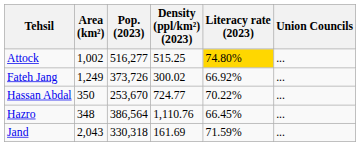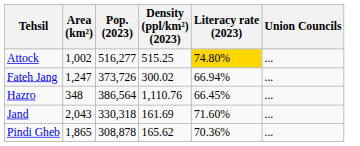 <table class="wikitable sortable static-row-numbers static-row-header-hash">
 <tr>
 <th>Tehsil</th>
 <th>Area<br>(km²)</th>
 <th>Pop.<br>(2023)</th>
 <th>Density<br>(ppl/km²)<br>(2023)</th>
 <th>Literacy rate<br>(2023)</th>
 <th>Union Councils</th>
 </tr>
 <tr>
 <td><a href='#'>Attock</a></td>
 <td>1,002</td>
 <td>516,277</td>
 <td>515.25</td>
 <td style="background: gold;">74.80%</td>
 <td>...</td>
 </tr>
 <tr>
 <td><a href='#'>Fateh Jang</a></td>
-<td>1,249</td>
+<td>1,247</td>
 <td>373,726</td>
 <td>300.02</td>
-<td>66.92%</td>
-<td>...</td>
-</tr>
-<tr>
-<td><a href='#'>Hassan Abdal</a></td>
-<td>350</td>
-<td>253,670</td>
-<td>724.77</td>
-<td>70.22%</td>
+<td>66.94%</td>
 <td>...</td>
 </tr>
 <tr>
 <td><a href='#'>Hazro</a></td>
 <td>348</td>
 <td>386,564</td>
 <td>1,110.76</td>
 <td>66.45%</td>
 <td>...</td>
 </tr>
 <tr>
 <td><a href='#'>Jand</a></td>
 <td>2,043</td>
 <td>330,318</td>
 <td>161.69</td>
-<td>71.59%</td>
+<td>71.60%</td>
+<td>...</td>
+</tr>
+<tr>
+<td><a href='#'>Pindi Gheb</a></td>
+<td>1,865</td>
+<td>308,878</td>
+<td>165.62</td>
+<td>70.36%</td>
 <td>...</td>
 </tr>
 </table>
